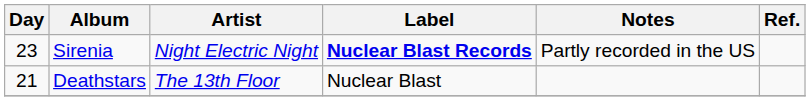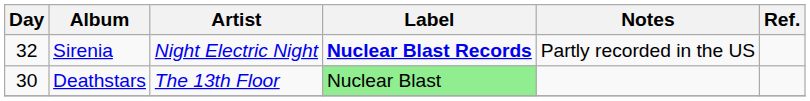 <table class="wikitable">
 <tr>
 <th>Day</th>
 <th>Album</th>
 <th>Artist</th>
 <th>Label</th>
 <th>Notes</th>
 <th>Ref.</th>
 </tr>
 <tr>
-<td rowspan="1" style="text-align:center;">23</td>
+<td rowspan="1" style="text-align:center;">32</td>
 <td><a href='#'>Sirenia</a></td>
 <td><em><a href='#'>Night Electric Night</a></em></td>
 <td><strong><a href='#'>Nuclear Blast Records</a></strong></td>
 <td>Partly recorded in the US</td>
 <td></td>
 </tr>
 <tr>
-<td rowspan="1" style="text-align:center;">21</td>
+<td rowspan="1" style="text-align:center;">30</td>
 <td><a href='#'>Deathstars</a></td>
 <td><em><a href='#'>The 13th Floor</a></em></td>
-<td>Nuclear Blast</td>
+<td style="background: lightgreen;">Nuclear Blast</td>
 <td></td>
 <td></td>
 </tr>
 <tr>
 </tr>
 </table>
